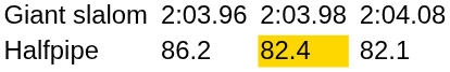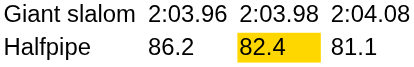 <table>
 <tr>
 <td>Giant slalom <br></td>
 <td></td>
 <td>2:03.96</td>
 <td></td>
 <td>2:03.98</td>
 <td></td>
 <td>2:04.08</td>
 </tr>
 <tr>
 <td>Halfpipe <br></td>
 <td></td>
 <td>86.2</td>
 <td></td>
 <td style="background: gold;">82.4</td>
 <td></td>
-<td>82.1</td>
+<td>81.1</td>
 </tr>
 </table>
